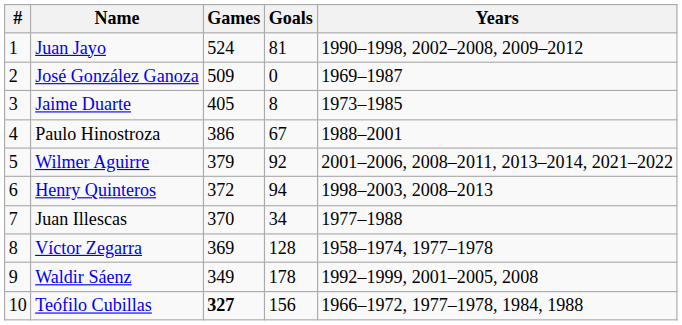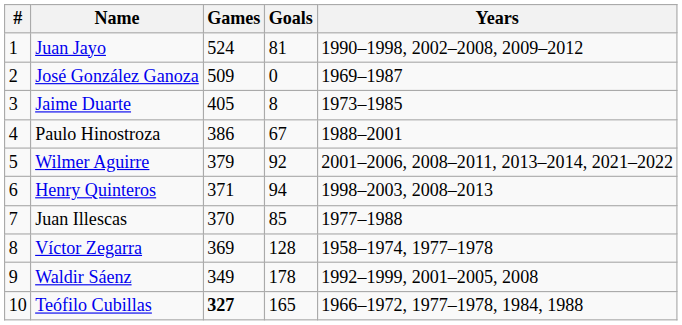 <table class="wikitable sortable" style="text-align:left;">
 <tr>
 <th>#</th>
 <th>Name</th>
 <th>Games</th>
 <th>Goals</th>
 <th>Years</th>
 </tr>
 <tr>
 <td>1</td>
 <td> <a href='#'>Juan Jayo</a></td>
 <td>524</td>
 <td>81</td>
 <td>1990–1998, 2002–2008, 2009–2012</td>
 </tr>
 <tr>
 <td>2</td>
 <td> <a href='#'>José González Ganoza</a></td>
 <td>509</td>
 <td>0</td>
 <td>1969–1987</td>
 </tr>
 <tr>
 <td>3</td>
 <td> <a href='#'>Jaime Duarte</a></td>
 <td>405</td>
 <td>8</td>
 <td>1973–1985</td>
 </tr>
 <tr>
 <td>4</td>
 <td> Paulo Hinostroza</td>
 <td>386</td>
 <td>67</td>
 <td>1988–2001</td>
 </tr>
 <tr>
 <td>5</td>
 <td> <a href='#'>Wilmer Aguirre</a></td>
 <td>379</td>
 <td>92</td>
 <td>2001–2006, 2008–2011, 2013–2014, 2021–2022</td>
 </tr>
 <tr>
 <td>6</td>
 <td> <a href='#'>Henry Quinteros</a></td>
-<td>372</td>
+<td>371</td>
 <td>94</td>
 <td>1998–2003, 2008–2013</td>
 </tr>
 <tr>
 <td>7</td>
 <td> Juan Illescas</td>
 <td>370</td>
-<td>34</td>
+<td>85</td>
 <td>1977–1988</td>
 </tr>
 <tr>
 <td>8</td>
 <td> <a href='#'>Víctor Zegarra</a></td>
 <td>369</td>
 <td>128</td>
 <td>1958–1974, 1977–1978</td>
 </tr>
 <tr>
 <td>9</td>
 <td> <a href='#'>Waldir Sáenz</a></td>
 <td>349</td>
 <td>178</td>
 <td>1992–1999, 2001–2005, 2008</td>
 </tr>
 <tr>
 <td>10</td>
 <td> <a href='#'>Teófilo Cubillas</a></td>
 <td><strong>327</strong></td>
-<td>156</td>
+<td>165</td>
 <td>1966–1972, 1977–1978, 1984, 1988</td>
 </tr>
 </table>
